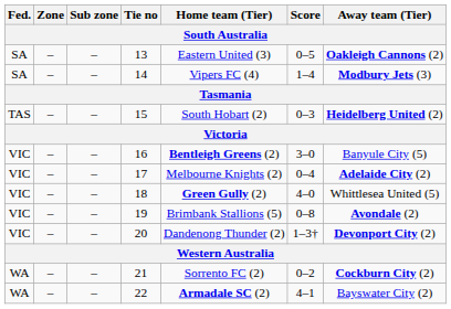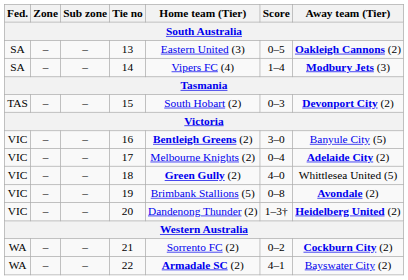 <table class="wikitable" style="text-align:center">
 <tr>
 <th>Fed.</th>
 <th>Zone</th>
 <th>Sub zone</th>
 <th>Tie no</th>
 <th>Home team (Tier)</th>
 <th>Score</th>
 <th>Away team (Tier)</th>
 </tr>
 <tr>
 <th colspan=7><a href='#'>South Australia</a></th>
 </tr>
 <tr>
 <td>SA</td>
 <td>–</td>
 <td>–</td>
 <td>13</td>
 <td><a href='#'>Eastern United</a> (3)</td>
 <td>0–5</td>
 <td><strong><a href='#'>Oakleigh Cannons</a></strong> (2)</td>
 </tr>
 <tr>
 <td>SA</td>
 <td>–</td>
 <td>–</td>
 <td>14</td>
 <td><a href='#'>Vipers FC</a> (4)</td>
 <td>1–4</td>
 <td><strong><a href='#'>Modbury Jets</a></strong> (3)</td>
 </tr>
 <tr>
 <th colspan=7><a href='#'>Tasmania</a></th>
 </tr>
 <tr>
 <td>TAS</td>
 <td>–</td>
 <td>–</td>
 <td>15</td>
 <td><a href='#'>South Hobart</a> (2)</td>
 <td>0–3</td>
-<td><strong><a href='#'>Heidelberg United</a></strong> (2)</td>
+<td><strong><a href='#'>Devonport City</a></strong> (2)</td>
 </tr>
 <tr>
 <th colspan=7><a href='#'>Victoria</a></th>
 </tr>
 <tr>
 <td>VIC</td>
 <td>–</td>
 <td>–</td>
 <td>16</td>
 <td><strong><a href='#'>Bentleigh Greens</a></strong> (2)</td>
 <td>3–0</td>
 <td><a href='#'>Banyule City</a> (5)</td>
 </tr>
 <tr>
 <td>VIC</td>
 <td>–</td>
 <td>–</td>
 <td>17</td>
 <td><a href='#'>Melbourne Knights</a> (2)</td>
 <td>0–4</td>
 <td><strong><a href='#'>Adelaide City</a></strong> (2)</td>
 </tr>
 <tr>
 <td>VIC</td>
 <td>–</td>
 <td>–</td>
 <td>18</td>
 <td><strong><a href='#'>Green Gully</a></strong> (2)</td>
 <td>4–0</td>
 <td>Whittlesea United (5)</td>
 </tr>
 <tr>
 <td>VIC</td>
 <td>–</td>
 <td>–</td>
 <td>19</td>
 <td><a href='#'>Brimbank Stallions</a> (5)</td>
 <td>0–8</td>
 <td><strong><a href='#'>Avondale</a></strong> (2)</td>
 </tr>
 <tr>
 <td>VIC</td>
 <td>–</td>
 <td>–</td>
 <td>20</td>
 <td><a href='#'>Dandenong Thunder</a> (2)</td>
 <td>1–3†</td>
-<td><strong><a href='#'>Devonport City</a></strong> (2)</td>
+<td><strong><a href='#'>Heidelberg United</a></strong> (2)</td>
 </tr>
 <tr>
 <th colspan=7><a href='#'>Western Australia</a></th>
 </tr>
 <tr>
 <td>WA</td>
 <td>–</td>
 <td>–</td>
 <td>21</td>
 <td><a href='#'>Sorrento FC</a> (2)</td>
 <td>0–2</td>
 <td><strong><a href='#'>Cockburn City</a></strong> (2)</td>
 </tr>
 <tr>
 <td>WA</td>
 <td>–</td>
 <td>–</td>
 <td>22</td>
 <td><strong><a href='#'>Armadale SC</a></strong> (2)</td>
 <td>4–1</td>
 <td><a href='#'>Bayswater City</a> (2)</td>
 </tr>
 </table>
